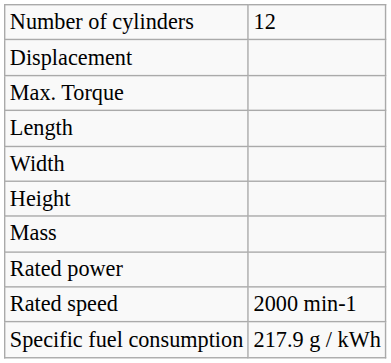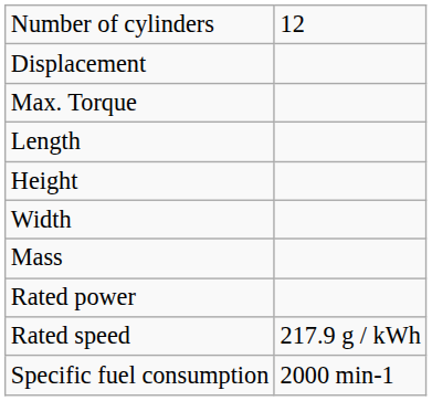 <table class="wikitable">
 <tr>
 <td>Number of cylinders</td>
 <td>12</td>
 </tr>
 <tr>
 <td>Displacement</td>
 <td></td>
 </tr>
 <tr>
 <td>Max. Torque</td>
 <td></td>
 </tr>
 <tr>
 <td>Length</td>
 <td></td>
 </tr>
 <tr>
-<td>Width</td>
+<td>Height</td>
 <td></td>
 </tr>
 <tr>
-<td>Height</td>
+<td>Width</td>
 <td></td>
 </tr>
 <tr>
 <td>Mass</td>
 <td></td>
 </tr>
 <tr>
 <td>Rated power</td>
 <td></td>
 </tr>
 <tr>
 <td>Rated speed</td>
-<td>2000 min-1</td>
+<td>217.9 g / kWh</td>
 </tr>
 <tr>
 <td>Specific fuel consumption</td>
-<td>217.9 g / kWh</td>
+<td>2000 min-1</td>
 </tr>
 </table>
